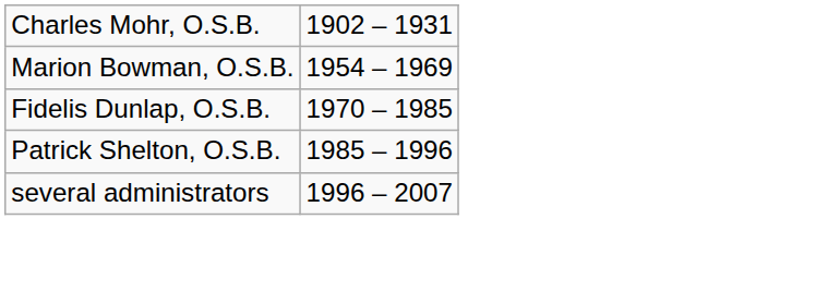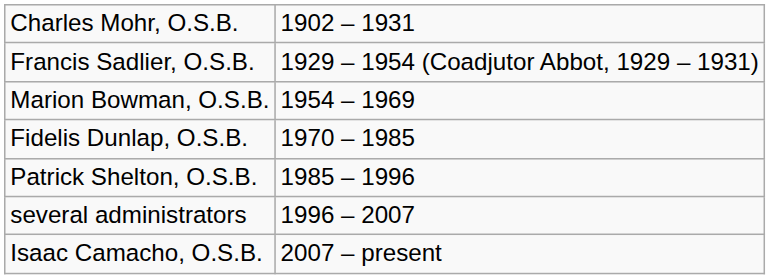 <table class="wikitable">
 <tr>
 <td>Charles Mohr, O.S.B.</td>
 <td>1902 – 1931</td>
+</tr>
+<tr>
+<td>Francis Sadlier, O.S.B.</td>
+<td>1929 – 1954 (Coadjutor Abbot, 1929 – 1931)</td>
 </tr>
 <tr>
 <td>Marion Bowman, O.S.B.</td>
 <td>1954 – 1969</td>
 </tr>
 <tr>
 <td>Fidelis Dunlap, O.S.B.</td>
 <td>1970 – 1985</td>
 </tr>
 <tr>
 <td>Patrick Shelton, O.S.B.</td>
 <td>1985 – 1996</td>
 </tr>
 <tr>
 <td>several administrators</td>
 <td>1996 – 2007</td>
 </tr>
+<tr>
+<td>Isaac Camacho, O.S.B.</td>
+<td>2007 – present</td>
+</tr>
 </table>
